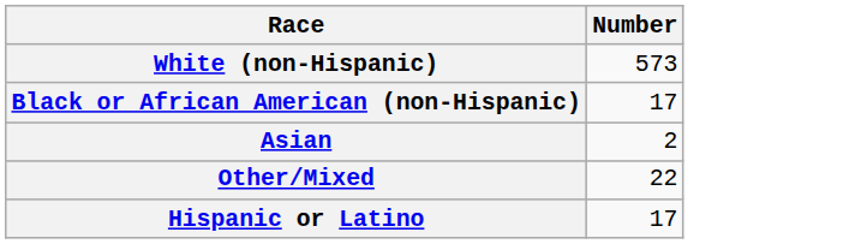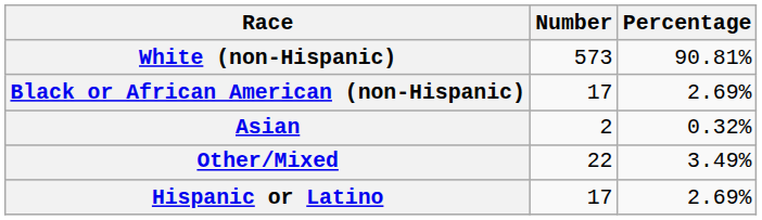 <table class="wikitable" style="text-align:right">
 <tr>
 <th scope="col">Race</th>
 <th scope="col">Number</th>
+<th scope="col">Percentage</th>
 </tr>
 <tr>
 <th scope="row"><a href='#'>White</a> (non-Hispanic)</th>
 <td>573</td>
+<td>90.81%</td>
 </tr>
 <tr>
 <th scope="row"><a href='#'>Black or African American</a> (non-Hispanic)</th>
 <td>17</td>
+<td>2.69%</td>
 </tr>
 <tr>
 <th scope="row"><a href='#'>Asian</a></th>
 <td>2</td>
+<td>0.32%</td>
 </tr>
 <tr>
 <th scope="row"><a href='#'>Other/Mixed</a></th>
 <td>22</td>
+<td>3.49%</td>
 </tr>
 <tr>
 <th scope="row"><a href='#'>Hispanic</a> or <a href='#'>Latino</a></th>
 <td>17</td>
+<td>2.69%</td>
 </tr>
 </table>
